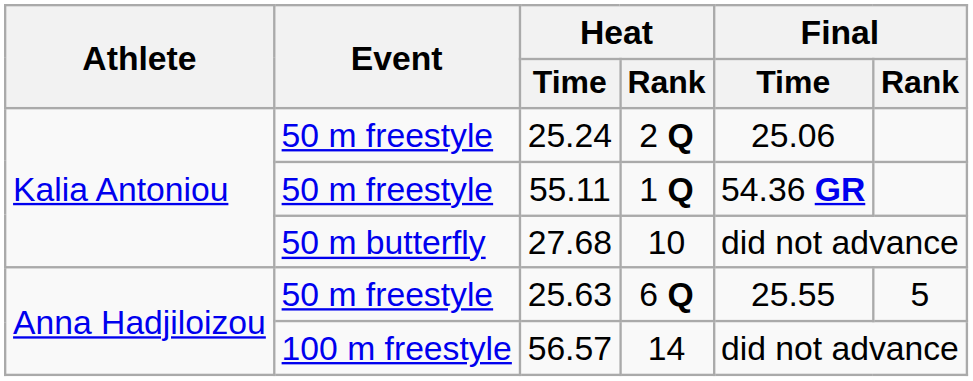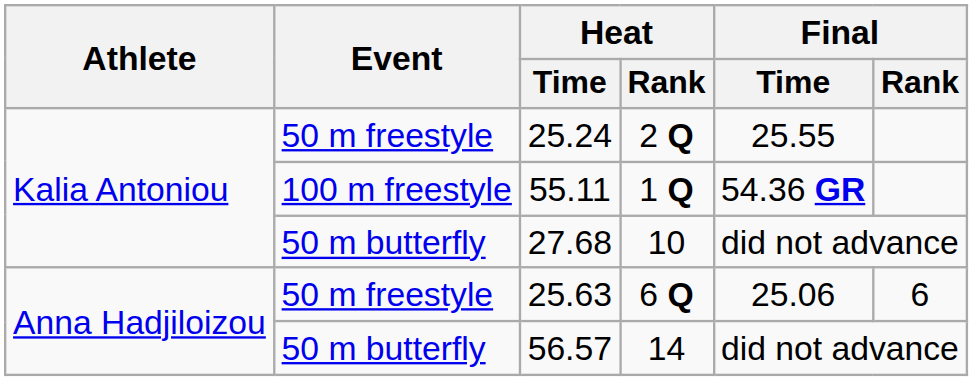 <table class=wikitable style="font-size:90%">
 <tr>
 <th rowspan="2">Athlete</th>
 <th rowspan="2">Event</th>
 <th colspan="2">Heat</th>
 <th colspan="2">Final</th>
 </tr>
 <tr style="font-size:95%">
 <th>Time</th>
 <th>Rank</th>
 <th>Time</th>
 <th>Rank</th>
 </tr>
 <tr align=center>
 <td align=left rowspan="3"><a href='#'>Kalia Antoniou</a></td>
 <td align=left><a href='#'>50 m freestyle</a></td>
 <td>25.24</td>
 <td>2 <strong>Q</strong></td>
-<td>25.06</td>
+<td>25.55</td>
 <td></td>
 </tr>
 <tr align=center>
-<td align=left><a href='#'>50 m freestyle</a></td>
+<td align=left><a href='#'>100 m freestyle</a></td>
 <td>55.11</td>
 <td>1 <strong>Q</strong></td>
 <td>54.36 <strong><a href='#'>GR</a></strong></td>
 <td></td>
 </tr>
 <tr align=center>
 <td align=left><a href='#'>50 m butterfly</a></td>
 <td>27.68</td>
 <td>10</td>
 <td colspan="2">did not advance</td>
 </tr>
 <tr align=center>
 <td align=left rowspan="2"><a href='#'>Anna Hadjiloizou</a></td>
 <td align=left><a href='#'>50 m freestyle</a></td>
 <td>25.63</td>
 <td>6 <strong>Q</strong></td>
-<td>25.55</td>
-<td>5</td>
+<td>25.06</td>
+<td>6</td>
 </tr>
 <tr align=center>
-<td align=left><a href='#'>100 m freestyle</a></td>
+<td align=left><a href='#'>50 m butterfly</a></td>
 <td>56.57</td>
 <td>14</td>
 <td colspan="2">did not advance</td>
 </tr>
 </table>
